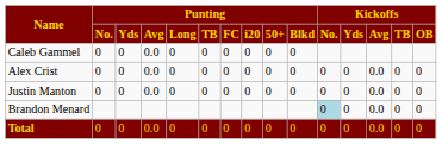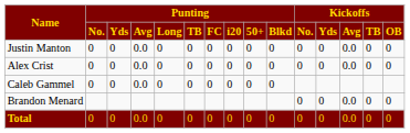 <table class="wikitable" style="white-space:nowrap;">
 <tr>
 <th style="background: #800000; color: #FFD700;" rowspan="2">Name</th>
 <th style="background: #800000; color: #FFD700;" colspan="9">Punting</th>
 <th style="background: #800000; color: #FFD700;" colspan="5">Kickoffs</th>
 </tr>
 <tr>
 <th style="background: #800000; color: #FFD700;">No.</th>
 <th style="background: #800000; color: #FFD700;">Yds</th>
 <th style="background: #800000; color: #FFD700;">Avg</th>
 <th style="background: #800000; color: #FFD700;">Long</th>
 <th style="background: #800000; color: #FFD700;">TB</th>
 <th style="background: #800000; color: #FFD700;">FC</th>
 <th style="background: #800000; color: #FFD700;">i20</th>
 <th style="background: #800000; color: #FFD700;">50+</th>
 <th style="background: #800000; color: #FFD700;">Blkd</th>
 <th style="background: #800000; color: #FFD700;">No.</th>
 <th style="background: #800000; color: #FFD700;">Yds</th>
 <th style="background: #800000; color: #FFD700;">Avg</th>
 <th style="background: #800000; color: #FFD700;">TB</th>
 <th style="background: #800000; color: #FFD700;">OB</th>
 </tr>
 <tr>
-<td>Caleb Gammel</td>
+<td>Justin Manton</td>
 <td>0</td>
 <td>0</td>
 <td>0.0</td>
 <td>0</td>
 <td>0</td>
 <td>0</td>
 <td>0</td>
 <td>0</td>
 <td>0</td>
-<td></td>
-<td></td>
-<td></td>
-<td></td>
-<td></td>
+<td>0</td>
+<td>0</td>
+<td>0.0</td>
+<td>0</td>
+<td>0</td>
 </tr>
 <tr>
 <td>Alex Crist</td>
 <td>0</td>
 <td>0</td>
 <td>0.0</td>
 <td>0</td>
 <td>0</td>
 <td>0</td>
 <td>0</td>
 <td>0</td>
 <td>0</td>
 <td>0</td>
 <td>0</td>
 <td>0.0</td>
 <td>0</td>
 <td>0</td>
 </tr>
 <tr>
-<td>Justin Manton</td>
+<td>Caleb Gammel</td>
 <td>0</td>
 <td>0</td>
 <td>0.0</td>
 <td>0</td>
 <td>0</td>
 <td>0</td>
 <td>0</td>
 <td>0</td>
 <td>0</td>
-<td>0</td>
-<td>0</td>
-<td>0.0</td>
-<td>0</td>
-<td>0</td>
+<td></td>
+<td></td>
+<td></td>
+<td></td>
+<td></td>
 </tr>
 <tr>
 <td>Brandon Menard</td>
 <td></td>
 <td></td>
 <td></td>
 <td></td>
 <td></td>
 <td></td>
 <td></td>
 <td></td>
 <td></td>
-<td style="background: lightblue;">0</td>
+<td>0</td>
 <td>0</td>
 <td>0.0</td>
 <td>0</td>
 <td>0</td>
 </tr>
 <tr style="background: #800000; color: #FDD700;">
 <td><strong>Total</strong></td>
 <td>0</td>
 <td>0</td>
 <td>0.0</td>
 <td>0</td>
 <td>0</td>
 <td>0</td>
 <td>0</td>
 <td>0</td>
 <td>0</td>
 <td>0</td>
 <td>0</td>
 <td>0.0</td>
 <td>0</td>
 <td>0</td>
 </tr>
 </table>
